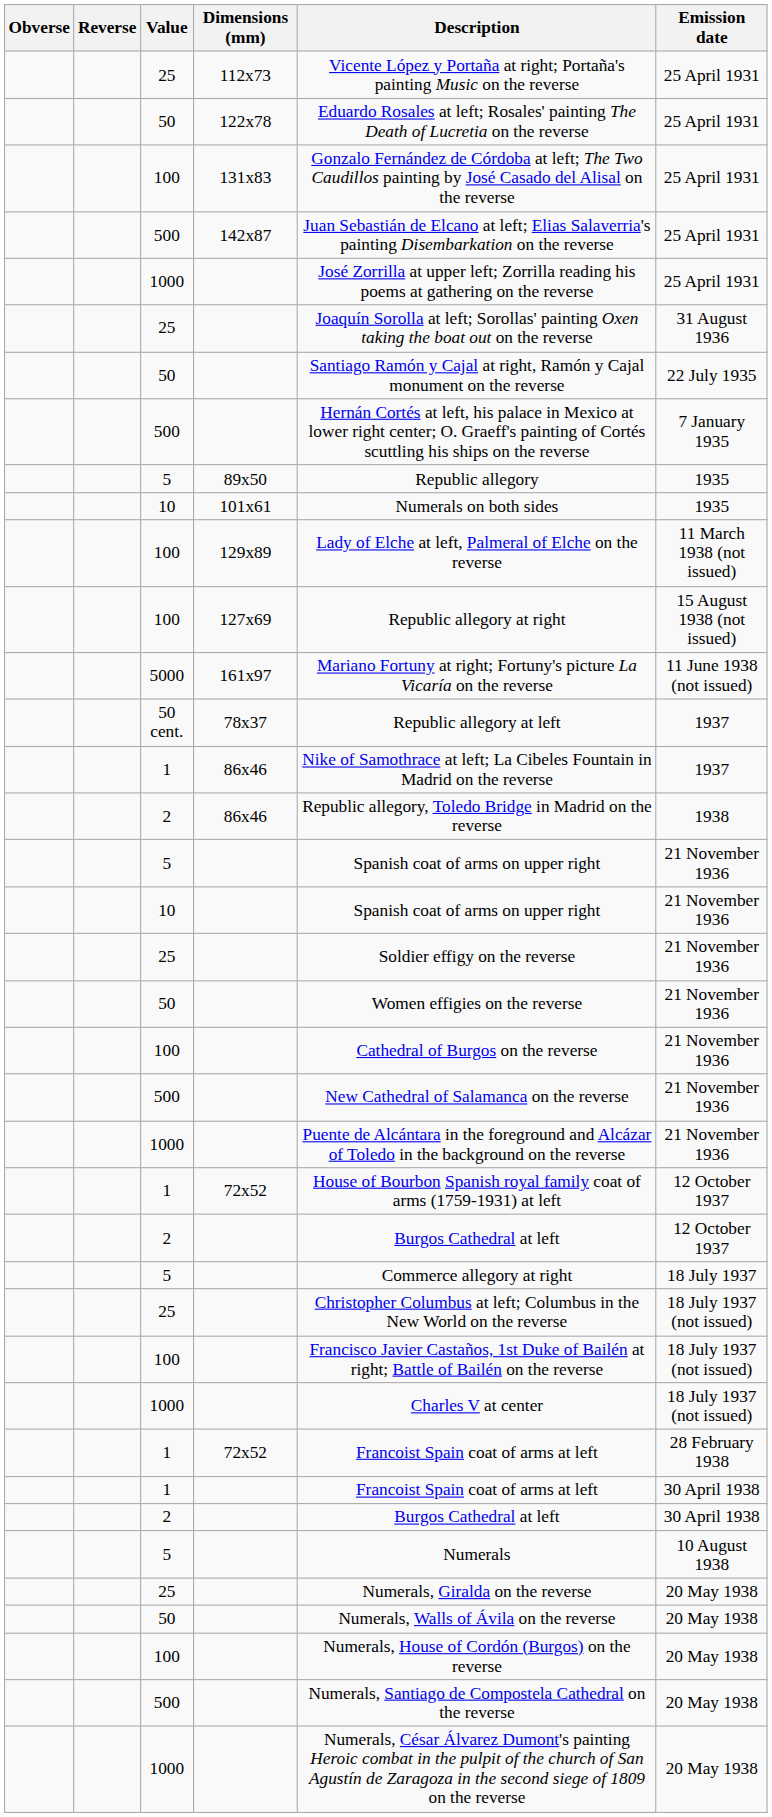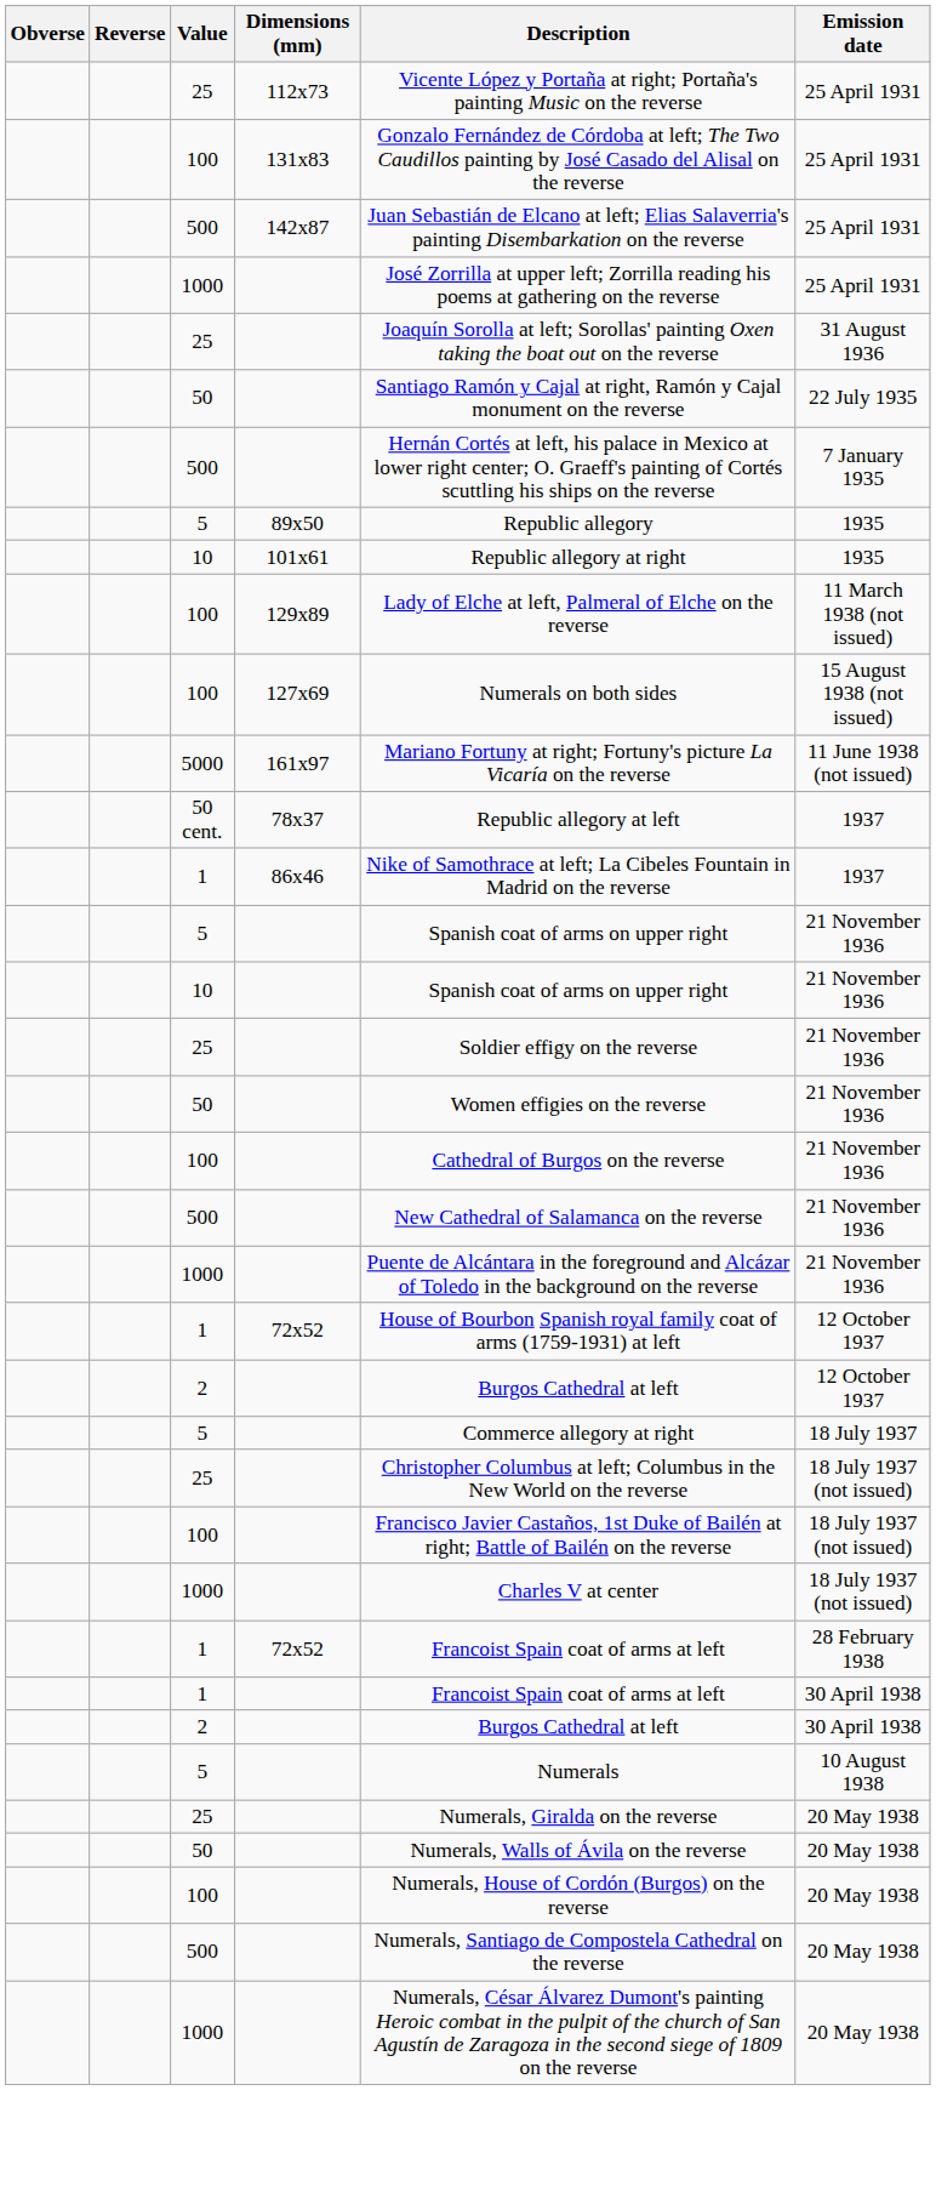 <table class="wikitable" style="width: 80%; text-align: center;">
 <tr>
 <th scope="col">Obverse</th>
 <th scope="col">Reverse</th>
 <th scope="col">Value</th>
 <th scope="col">Dimensions (mm)</th>
 <th scope="col">Description</th>
 <th scope="col">Emission date</th>
 </tr>
 <tr>
 <td></td>
 <td></td>
 <td>25</td>
 <td>112x73</td>
 <td><a href='#'>Vicente López y Portaña</a> at right; Portaña's painting <em>Music</em> on the reverse</td>
-<td>25 April 1931</td>
-</tr>
-<tr>
-<td></td>
-<td></td>
-<td>50</td>
-<td>122x78</td>
-<td><a href='#'>Eduardo Rosales</a> at left; Rosales' painting <em>The Death of Lucretia</em> on the reverse</td>
 <td>25 April 1931</td>
 </tr>
 <tr>
 <td></td>
 <td></td>
 <td>100</td>
 <td>131x83</td>
 <td><a href='#'>Gonzalo Fernández de Córdoba</a> at left; <em>The Two Caudillos</em> painting by <a href='#'>José Casado del Alisal</a> on the reverse</td>
 <td>25 April 1931</td>
 </tr>
 <tr>
 <td></td>
 <td></td>
 <td>500</td>
 <td>142x87</td>
 <td><a href='#'>Juan Sebastián de Elcano</a> at left; <a href='#'>Elias Salaverria</a>'s painting <em>Disembarkation</em> on the reverse</td>
 <td>25 April 1931</td>
 </tr>
 <tr>
 <td></td>
 <td></td>
 <td>1000</td>
 <td></td>
 <td><a href='#'>José Zorrilla</a> at upper left; Zorrilla reading his poems at gathering on the reverse</td>
 <td>25 April 1931</td>
 </tr>
 <tr>
 <td></td>
 <td></td>
 <td>25</td>
 <td></td>
 <td><a href='#'>Joaquín Sorolla</a> at left; Sorollas' painting <em>Oxen taking the boat out</em> on the reverse</td>
 <td>31 August 1936</td>
 </tr>
 <tr>
 <td></td>
 <td></td>
 <td>50</td>
 <td></td>
 <td><a href='#'>Santiago Ramón y Cajal</a> at right, Ramón y Cajal monument on the reverse</td>
 <td>22 July 1935</td>
 </tr>
 <tr>
 <td></td>
 <td></td>
 <td>500</td>
 <td></td>
 <td><a href='#'>Hernán Cortés</a> at left, his palace in Mexico at lower right center; O. Graeff's painting of Cortés scuttling his ships on the reverse</td>
 <td>7 January 1935</td>
 </tr>
 <tr>
 <td></td>
 <td></td>
 <td>5</td>
 <td>89x50</td>
 <td>Republic allegory</td>
 <td>1935</td>
 </tr>
 <tr>
 <td></td>
 <td></td>
 <td>10</td>
 <td>101x61</td>
-<td>Numerals on both sides</td>
+<td>Republic allegory at right</td>
 <td>1935</td>
 </tr>
 <tr>
 <td></td>
 <td></td>
 <td>100</td>
 <td>129x89</td>
 <td><a href='#'>Lady of Elche</a> at left, <a href='#'>Palmeral of Elche</a> on the reverse</td>
 <td>11 March 1938 (not issued)</td>
 </tr>
 <tr>
 <td></td>
 <td></td>
 <td>100</td>
 <td>127x69</td>
-<td>Republic allegory at right</td>
+<td>Numerals on both sides</td>
 <td>15 August 1938 (not issued)</td>
 </tr>
 <tr>
 <td></td>
 <td></td>
 <td>5000</td>
 <td>161x97</td>
 <td><a href='#'>Mariano Fortuny</a> at right; Fortuny's picture <em>La Vicaría</em> on the reverse</td>
 <td>11 June 1938 (not issued)</td>
 </tr>
 <tr>
 <td></td>
 <td></td>
 <td>50 cent.</td>
 <td>78x37</td>
 <td>Republic allegory at left</td>
 <td>1937</td>
 </tr>
 <tr>
 <td></td>
 <td></td>
 <td>1</td>
 <td>86x46</td>
 <td><a href='#'>Nike of Samothrace</a> at left; La Cibeles Fountain in Madrid on the reverse</td>
 <td>1937</td>
-</tr>
-<tr>
-<td></td>
-<td></td>
-<td>2</td>
-<td>86x46</td>
-<td>Republic allegory, <a href='#'>Toledo Bridge</a> in Madrid on the reverse</td>
-<td>1938</td>
 </tr>
 <tr>
 <td></td>
 <td></td>
 <td>5</td>
 <td></td>
 <td>Spanish coat of arms on upper right</td>
 <td>21 November 1936</td>
 </tr>
 <tr>
 <td></td>
 <td></td>
 <td>10</td>
 <td></td>
 <td>Spanish coat of arms on upper right</td>
 <td>21 November 1936</td>
 </tr>
 <tr>
 <td></td>
 <td></td>
 <td>25</td>
 <td></td>
 <td>Soldier effigy on the reverse</td>
 <td>21 November 1936</td>
 </tr>
 <tr>
 <td></td>
 <td></td>
 <td>50</td>
 <td></td>
 <td>Women effigies on the reverse</td>
 <td>21 November 1936</td>
 </tr>
 <tr>
 <td></td>
 <td></td>
 <td>100</td>
 <td></td>
 <td><a href='#'>Cathedral of Burgos</a> on the reverse</td>
 <td>21 November 1936</td>
 </tr>
 <tr>
 <td></td>
 <td></td>
 <td>500</td>
 <td></td>
 <td><a href='#'>New Cathedral of Salamanca</a> on the reverse</td>
 <td>21 November 1936</td>
 </tr>
 <tr>
 <td></td>
 <td></td>
 <td>1000</td>
 <td></td>
 <td><a href='#'>Puente de Alcántara</a> in the foreground and <a href='#'>Alcázar of Toledo</a> in the background on the reverse</td>
 <td>21 November 1936</td>
 </tr>
 <tr>
 <td></td>
 <td></td>
 <td>1</td>
 <td>72x52</td>
 <td><a href='#'>House of Bourbon</a> <a href='#'>Spanish royal family</a> coat of arms (1759-1931) at left</td>
 <td>12 October 1937</td>
 </tr>
 <tr>
 <td></td>
 <td></td>
 <td>2</td>
 <td></td>
 <td><a href='#'>Burgos Cathedral</a> at left</td>
 <td>12 October 1937</td>
 </tr>
 <tr>
 <td></td>
 <td></td>
 <td>5</td>
 <td></td>
 <td>Commerce allegory at right</td>
 <td>18 July 1937</td>
 </tr>
 <tr>
 <td></td>
 <td></td>
 <td>25</td>
 <td></td>
 <td><a href='#'>Christopher Columbus</a> at left; Columbus in the New World on the reverse</td>
 <td>18 July 1937 (not issued)</td>
 </tr>
 <tr>
 <td></td>
 <td></td>
 <td>100</td>
 <td></td>
 <td><a href='#'>Francisco Javier Castaños, 1st Duke of Bailén</a> at right; <a href='#'>Battle of Bailén</a> on the reverse</td>
 <td>18 July 1937 (not issued)</td>
 </tr>
 <tr>
 <td></td>
 <td></td>
 <td>1000</td>
 <td></td>
 <td><a href='#'>Charles V</a> at center</td>
 <td>18 July 1937 (not issued)</td>
 </tr>
 <tr>
 <td></td>
 <td></td>
 <td>1</td>
 <td>72x52</td>
 <td><a href='#'>Francoist Spain</a> coat of arms at left</td>
 <td>28 February 1938</td>
 </tr>
 <tr>
 <td></td>
 <td></td>
 <td>1</td>
 <td></td>
 <td><a href='#'>Francoist Spain</a> coat of arms at left</td>
 <td>30 April 1938</td>
 </tr>
 <tr>
 <td></td>
 <td></td>
 <td>2</td>
 <td></td>
 <td><a href='#'>Burgos Cathedral</a> at left</td>
 <td>30 April 1938</td>
 </tr>
 <tr>
 <td></td>
 <td></td>
 <td>5</td>
 <td></td>
 <td>Numerals</td>
 <td>10 August 1938</td>
 </tr>
 <tr>
 <td></td>
 <td></td>
 <td>25</td>
 <td></td>
 <td>Numerals, <a href='#'>Giralda</a> on the reverse</td>
 <td>20 May 1938</td>
 </tr>
 <tr>
 <td></td>
 <td></td>
 <td>50</td>
 <td></td>
 <td>Numerals, <a href='#'>Walls of Ávila</a> on the reverse</td>
 <td>20 May 1938</td>
 </tr>
 <tr>
 <td></td>
 <td></td>
 <td>100</td>
 <td></td>
 <td>Numerals, <a href='#'>House of Cordón (Burgos)</a> on the reverse</td>
 <td>20 May 1938</td>
 </tr>
 <tr>
 <td></td>
 <td></td>
 <td>500</td>
 <td></td>
 <td>Numerals, <a href='#'>Santiago de Compostela Cathedral</a> on the reverse</td>
 <td>20 May 1938</td>
 </tr>
 <tr>
 <td></td>
 <td></td>
 <td>1000</td>
 <td></td>
 <td>Numerals, <a href='#'>César Álvarez Dumont</a>'s painting <em>Heroic combat in the pulpit of the church of San Agustín de Zaragoza in the second siege of 1809</em> on the reverse</td>
 <td>20 May 1938</td>
 </tr>
 </table>
